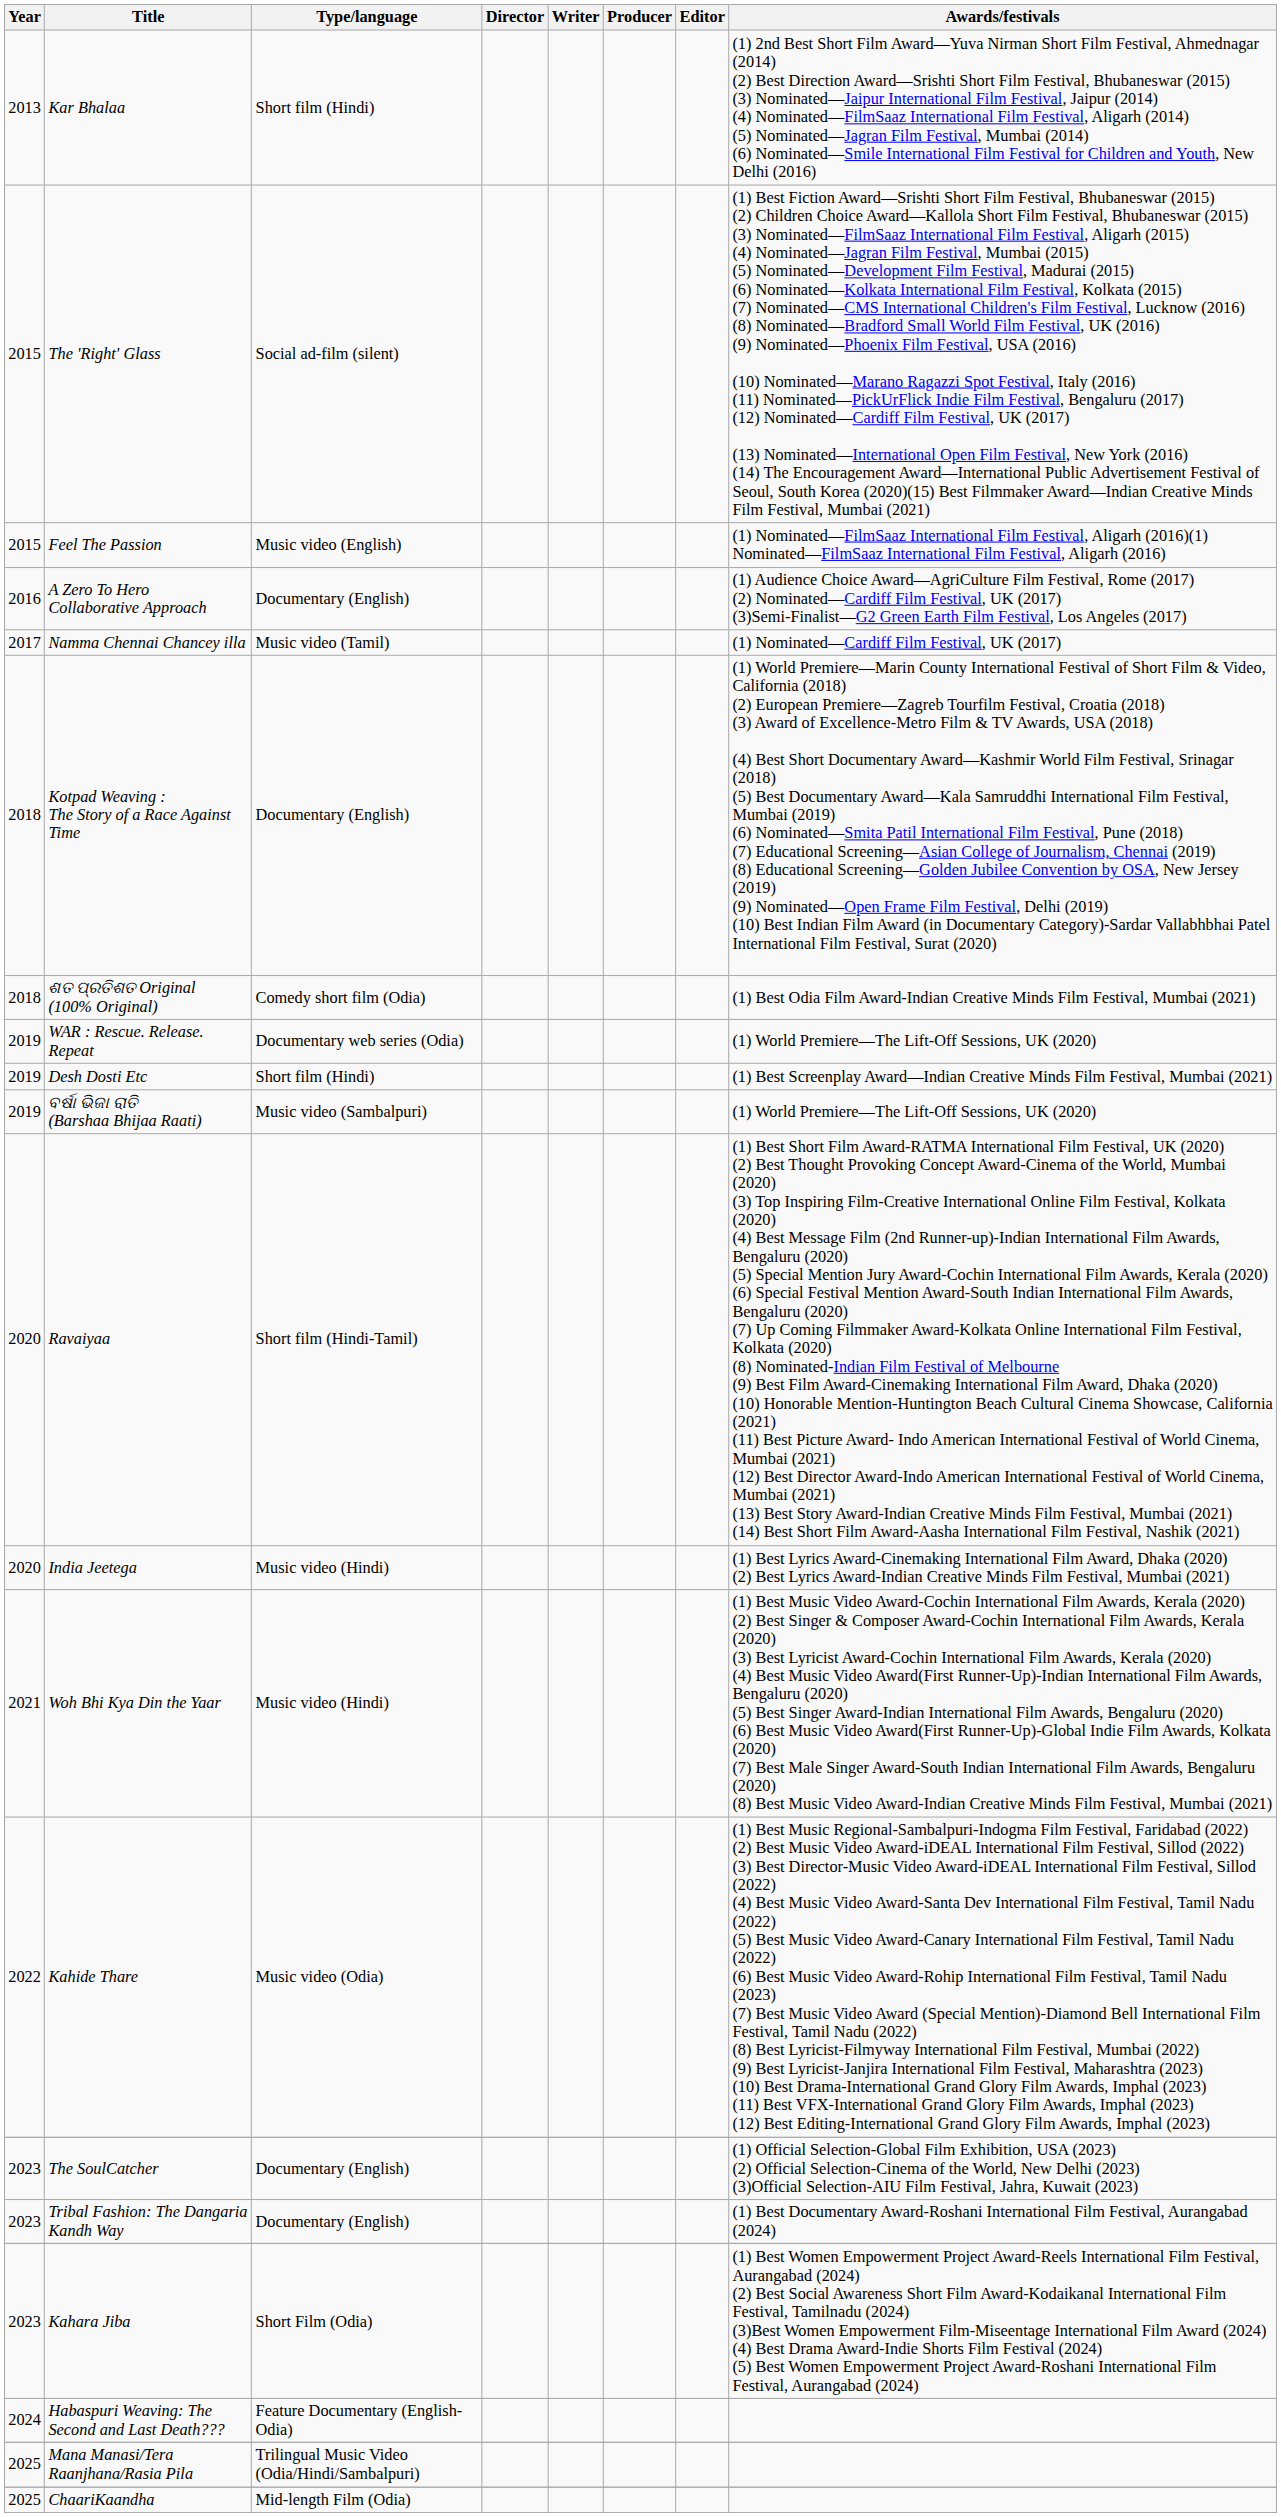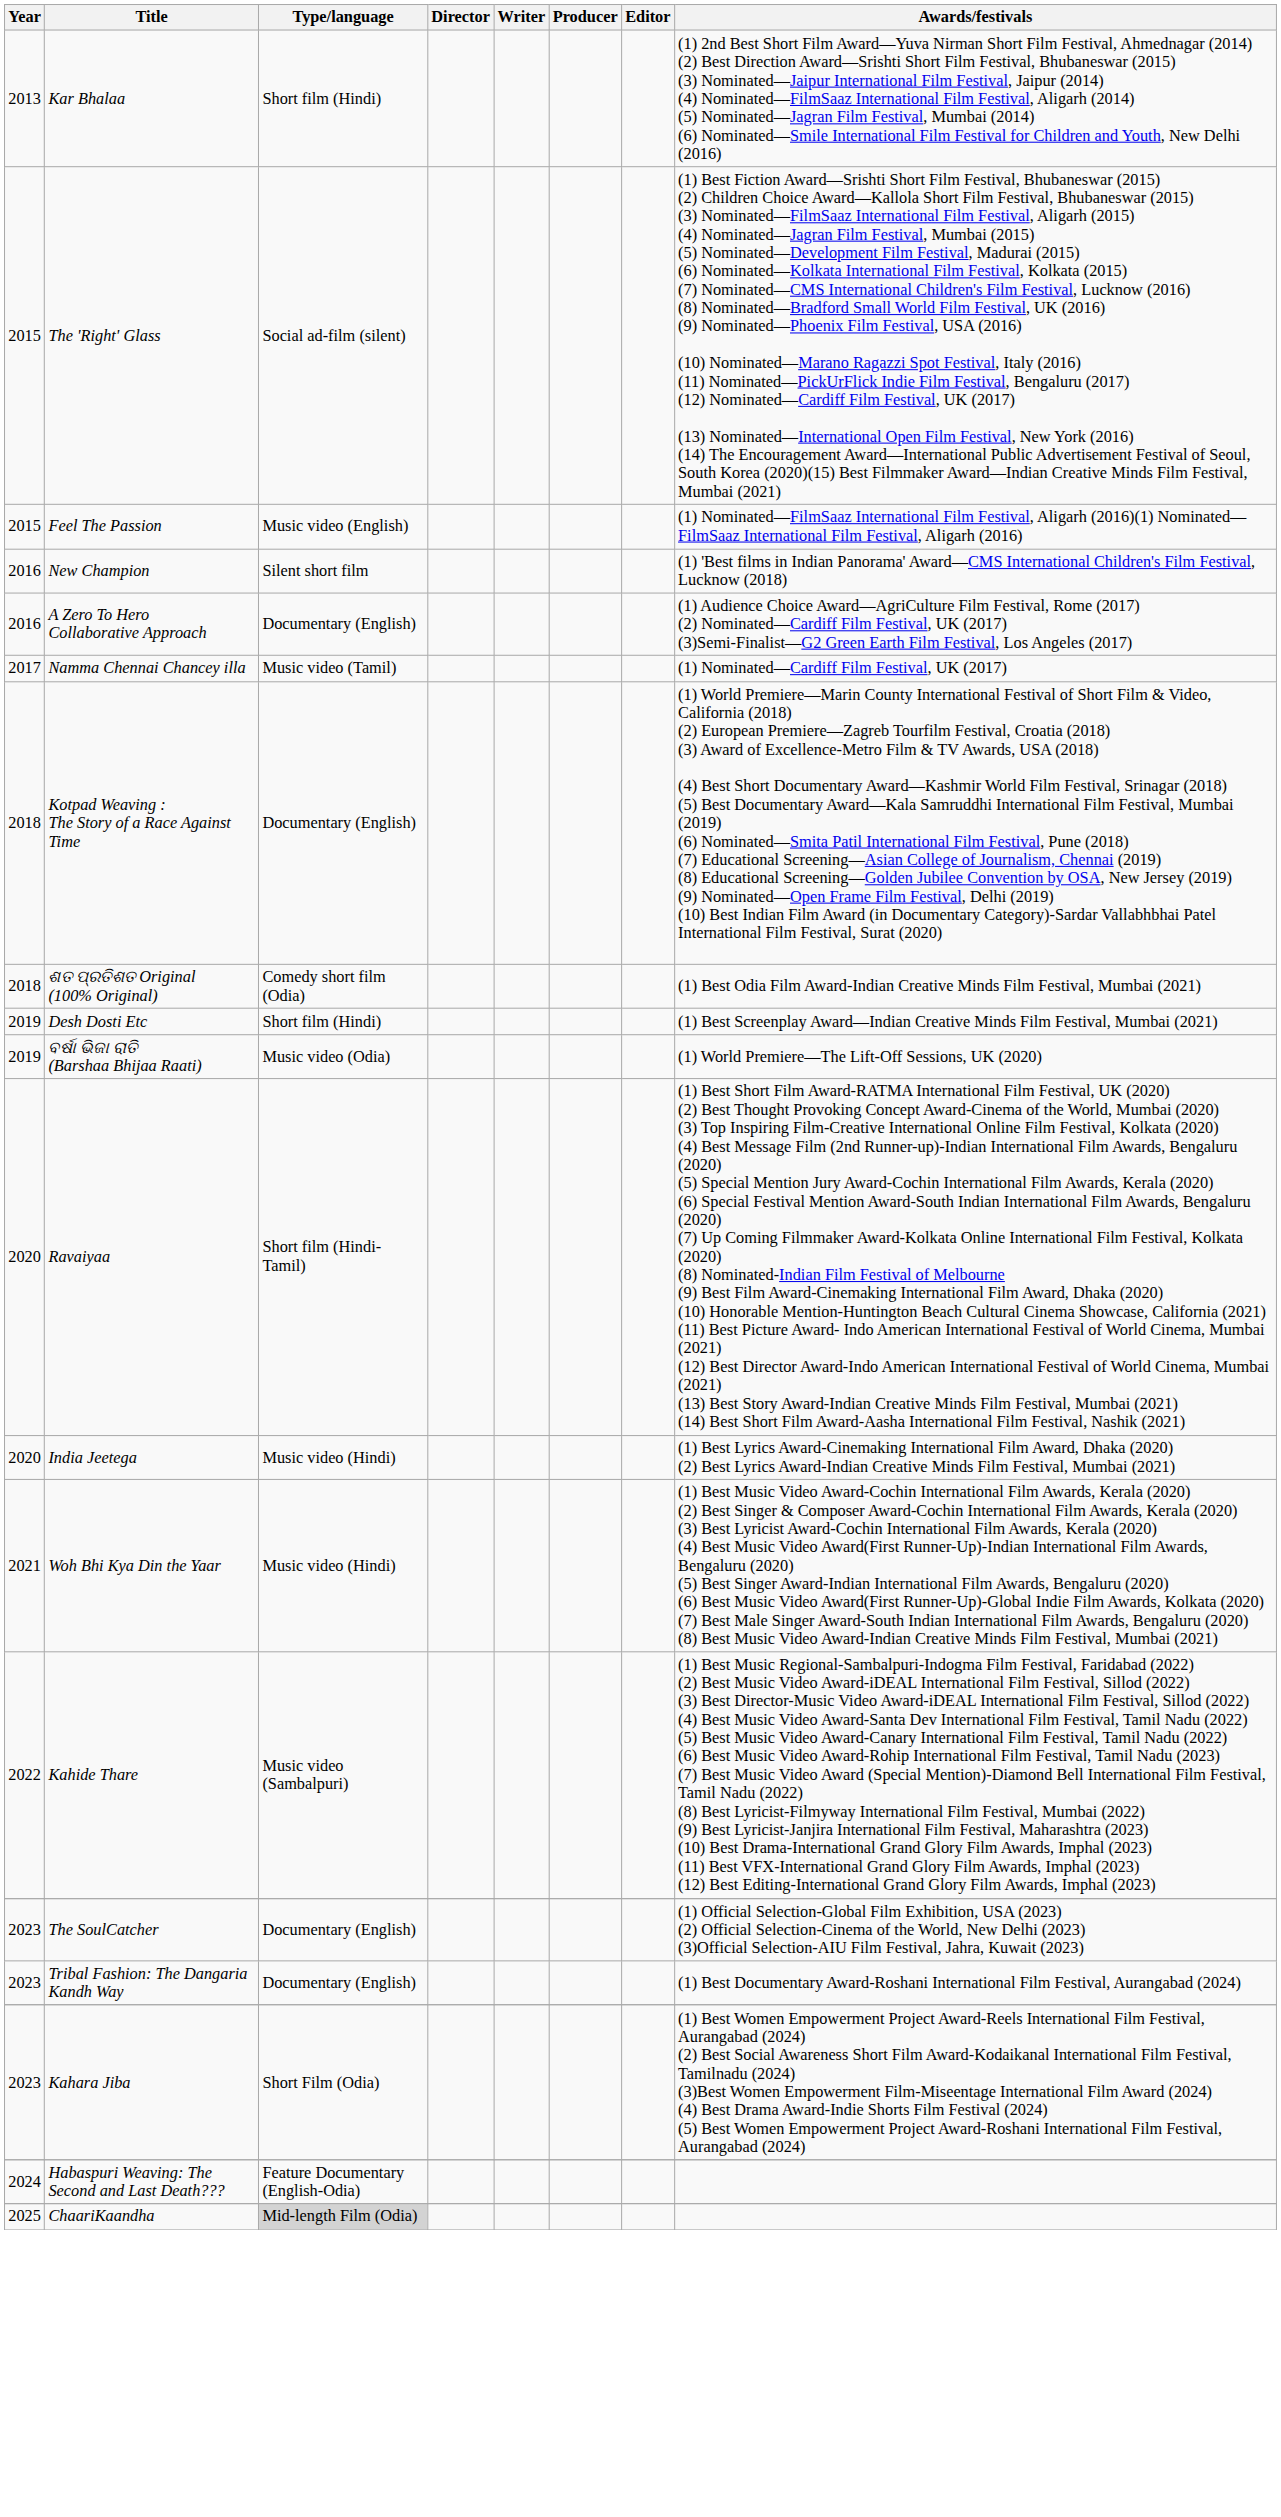 <table class="wikitable">
 <tr>
 <th>Year</th>
 <th>Title</th>
 <th>Type/language</th>
 <th>Director</th>
 <th>Writer</th>
 <th>Producer</th>
 <th>Editor</th>
 <th>Awards/festivals</th>
 </tr>
 <tr>
 <td>2013</td>
 <td><em>Kar Bhalaa</em></td>
 <td>Short film (Hindi)</td>
 <td></td>
 <td></td>
 <td></td>
 <td></td>
 <td>(1) 2nd Best Short Film Award—Yuva Nirman Short Film Festival, Ahmednagar (2014)<br>(2) Best Direction Award—Srishti Short Film Festival, Bhubaneswar (2015)<br>(3) Nominated—<a href='#'>Jaipur International Film Festival</a>, Jaipur (2014)<br>(4) Nominated—<a href='#'>FilmSaaz International Film Festival</a>, Aligarh (2014)<br>(5) Nominated—<a href='#'>Jagran Film Festival</a>, Mumbai (2014)<br>(6) Nominated—<a href='#'>Smile International Film Festival for Children and Youth</a>, New Delhi (2016)</td>
 </tr>
 <tr>
 <td>2015</td>
 <td><em>The 'Right' Glass</em></td>
 <td>Social ad-film (silent)</td>
 <td></td>
 <td></td>
 <td></td>
 <td></td>
 <td>(1) Best Fiction Award—Srishti Short Film Festival, Bhubaneswar (2015)<br>(2) Children Choice Award—Kallola Short Film Festival, Bhubaneswar (2015)<br>(3) Nominated—<a href='#'>FilmSaaz International Film Festival</a>, Aligarh (2015)<br>(4) Nominated—<a href='#'>Jagran Film Festival</a>, Mumbai (2015)<br>(5) Nominated—<a href='#'>Development Film Festival</a>, Madurai (2015)<br>(6) Nominated—<a href='#'>Kolkata International Film Festival</a>, Kolkata (2015)<br>(7) Nominated—<a href='#'>CMS International Children's Film Festival</a>, Lucknow (2016)<br>(8) Nominated—<a href='#'>Bradford Small World Film Festival</a>, UK (2016)<br>(9) Nominated—<a href='#'>Phoenix Film Festival</a>, USA (2016)<br><br>(10) Nominated—<a href='#'>Marano Ragazzi Spot Festival</a>, Italy (2016)<br>(11) Nominated—<a href='#'>PickUrFlick Indie Film Festival</a>, Bengaluru (2017)<br>(12) Nominated—<a href='#'>Cardiff Film Festival</a>, UK (2017)<br><br>(13) Nominated—<a href='#'>International Open Film Festival</a>, New York (2016)<br>(14) The Encouragement Award—International Public Advertisement Festival of Seoul, South Korea (2020)(15) Best Filmmaker Award—Indian Creative Minds Film Festival, Mumbai (2021)</td>
 </tr>
 <tr>
 <td>2015</td>
 <td><em>Feel The Passion</em></td>
 <td>Music video (English)</td>
 <td></td>
 <td></td>
 <td></td>
 <td></td>
 <td>(1) Nominated—<a href='#'>FilmSaaz International Film Festival</a>, Aligarh (2016)(1) Nominated—<a href='#'>FilmSaaz International Film Festival</a>, Aligarh (2016)</td>
 </tr>
 <tr>
 <td>2016</td>
+<td><em>New Champion</em></td>
+<td>Silent short film</td>
+<td></td>
+<td></td>
+<td></td>
+<td></td>
+<td>(1) 'Best films in Indian Panorama' Award—<a href='#'>CMS International Children's Film Festival</a>, Lucknow (2018)<br></td>
+</tr>
+<tr>
+<td>2016</td>
 <td><em>A Zero To Hero <br>Collaborative Approach</em></td>
 <td>Documentary (English)</td>
 <td></td>
 <td></td>
 <td></td>
 <td></td>
 <td>(1) Audience Choice Award—AgriCulture Film Festival, Rome (2017)<br>(2) Nominated—<a href='#'>Cardiff Film Festival</a>, UK (2017)<br>(3)Semi-Finalist—<a href='#'>G2 Green Earth Film Festival</a>, Los Angeles (2017)</td>
 </tr>
 <tr>
 <td>2017</td>
 <td><em>Namma Chennai Chancey illa</em></td>
 <td>Music video (Tamil)</td>
 <td></td>
 <td></td>
 <td></td>
 <td></td>
 <td>(1) Nominated—<a href='#'>Cardiff Film Festival</a>, UK (2017)<br></td>
 </tr>
 <tr>
 <td>2018</td>
 <td><em>Kotpad Weaving :<br> The Story of a Race Against Time</em></td>
 <td>Documentary (English)</td>
 <td></td>
 <td></td>
 <td></td>
 <td></td>
 <td>(1) World Premiere—Marin County International Festival of Short Film & Video, California (2018)<br>(2) European Premiere—Zagreb Tourfilm Festival, Croatia (2018)<br>(3) Award of Excellence-Metro Film & TV Awards, USA (2018)<br><br>(4) Best Short Documentary Award—Kashmir World Film Festival, Srinagar (2018)<br>(5) Best Documentary Award—Kala Samruddhi International Film Festival, Mumbai (2019)<br>(6) Nominated—<a href='#'>Smita Patil International Film Festival</a>, Pune (2018)<br>(7) Educational Screening—<a href='#'>Asian College of Journalism, Chennai</a> (2019)<br>(8) Educational Screening—<a href='#'>Golden Jubilee Convention by OSA</a>, New Jersey (2019)<br>(9) Nominated—<a href='#'>Open Frame Film Festival</a>, Delhi (2019)<br>(10) Best Indian Film Award (in Documentary Category)-Sardar Vallabhbhai Patel International Film Festival, Surat (2020)<br><br></td>
 </tr>
 <tr>
 <td>2018</td>
 <td><em>ଶତ ପ୍ରତିଶତ Original<br>(100% Original)</em></td>
 <td>Comedy short film (Odia)</td>
 <td></td>
 <td></td>
 <td></td>
 <td></td>
 <td>(1) Best Odia Film Award-Indian Creative Minds Film Festival, Mumbai (2021)</td>
 </tr>
 <tr>
 <td>2019</td>
-<td><em>WAR : Rescue. Release. Repeat</em></td>
-<td>Documentary web series (Odia)</td>
-<td></td>
-<td></td>
-<td></td>
-<td></td>
-<td>(1) World Premiere—The Lift-Off Sessions, UK (2020)<br></td>
-</tr>
-<tr>
-<td>2019</td>
 <td><em>Desh Dosti Etc</em></td>
 <td>Short film (Hindi)</td>
 <td></td>
 <td></td>
 <td></td>
 <td></td>
 <td>(1) Best Screenplay Award—Indian Creative Minds Film Festival, Mumbai (2021)</td>
 </tr>
 <tr>
 <td>2019</td>
 <td><em>ବର୍ଷା ଭିଜା ରାତି <br>(Barshaa Bhijaa Raati)</em></td>
-<td>Music video (Sambalpuri)</td>
+<td>Music video (Odia)</td>
 <td></td>
 <td></td>
 <td></td>
 <td></td>
 <td>(1) World Premiere—The Lift-Off Sessions, UK (2020)</td>
 </tr>
 <tr>
 <td>2020</td>
 <td><em>Ravaiyaa</em></td>
 <td>Short film (Hindi-Tamil)</td>
 <td></td>
 <td></td>
 <td></td>
 <td></td>
 <td>(1) Best Short Film Award-RATMA International Film Festival, UK (2020)<br>(2) Best Thought Provoking Concept Award-Cinema of the World, Mumbai (2020)<br>(3) Top Inspiring Film-Creative International Online Film Festival, Kolkata (2020)<br>(4) Best Message Film (2nd Runner-up)-Indian International Film Awards, Bengaluru (2020)<br>(5) Special Mention Jury Award-Cochin International Film Awards, Kerala (2020)<br>(6) Special Festival Mention Award-South Indian International Film Awards, Bengaluru (2020)<br>(7) Up Coming Filmmaker Award-Kolkata Online International Film Festival, Kolkata (2020)<br>(8) Nominated-<a href='#'>Indian Film Festival of Melbourne</a><br>(9) Best Film Award-Cinemaking International Film Award, Dhaka (2020)<br>(10) Honorable Mention-Huntington Beach Cultural Cinema Showcase, California (2021)<br>(11) Best Picture Award- Indo American International Festival of World Cinema, Mumbai (2021)<br>(12) Best Director Award-Indo American International Festival of World Cinema, Mumbai (2021)<br>(13) Best Story Award-Indian Creative Minds Film Festival, Mumbai (2021)<br>(14) Best Short Film Award-Aasha International Film Festival, Nashik (2021)</td>
 </tr>
 <tr>
 <td>2020</td>
 <td><em>India Jeetega</em></td>
 <td>Music video (Hindi)</td>
 <td></td>
 <td></td>
 <td></td>
 <td></td>
 <td>(1) Best Lyrics Award-Cinemaking International Film Award, Dhaka (2020)<br>(2) Best Lyrics Award-Indian Creative Minds Film Festival, Mumbai (2021)</td>
 </tr>
 <tr>
 <td>2021</td>
 <td><em>Woh Bhi Kya Din the Yaar</em></td>
 <td>Music video (Hindi)</td>
 <td></td>
 <td></td>
 <td></td>
 <td></td>
 <td>(1) Best Music Video Award-Cochin International Film Awards, Kerala (2020)<br>(2) Best Singer & Composer Award-Cochin International Film Awards, Kerala (2020)<br>(3) Best Lyricist Award-Cochin International Film Awards, Kerala (2020)<br>(4) Best Music Video Award(First Runner-Up)-Indian International Film Awards, Bengaluru (2020)<br>(5) Best Singer Award-Indian International Film Awards, Bengaluru (2020)<br>(6) Best Music Video Award(First Runner-Up)-Global Indie Film Awards, Kolkata (2020)<br>(7) Best Male Singer Award-South Indian International Film Awards, Bengaluru (2020)<br>(8) Best Music Video Award-Indian Creative Minds Film Festival, Mumbai (2021)<br></td>
 </tr>
 <tr>
 <td>2022</td>
 <td><em>Kahide Thare</em></td>
-<td>Music video (Odia)</td>
+<td>Music video (Sambalpuri)</td>
 <td></td>
 <td></td>
 <td></td>
 <td></td>
 <td>(1) Best Music Regional-Sambalpuri-Indogma Film Festival, Faridabad (2022)<br>(2) Best Music Video Award-iDEAL International Film Festival, Sillod (2022)<br>(3) Best Director-Music Video Award-iDEAL International Film Festival, Sillod (2022)<br>(4) Best Music Video Award-Santa Dev International Film Festival, Tamil Nadu (2022)<br>(5) Best Music Video Award-Canary International Film Festival, Tamil Nadu (2022)<br>(6) Best Music Video Award-Rohip International Film Festival, Tamil Nadu (2023)<br>(7) Best Music Video Award (Special Mention)-Diamond Bell International Film Festival, Tamil Nadu (2022)<br>(8) Best Lyricist-Filmyway International Film Festival, Mumbai (2022)<br>(9) Best Lyricist-Janjira International Film Festival, Maharashtra (2023)<br>(10) Best Drama-International Grand Glory Film Awards, Imphal (2023)<br>(11) Best VFX-International Grand Glory Film Awards, Imphal (2023)<br>(12) Best Editing-International Grand Glory Film Awards, Imphal (2023)</td>
 </tr>
 <tr>
 </tr>
 <tr>
 <td>2023</td>
 <td><em>The SoulCatcher</em></td>
 <td>Documentary (English)</td>
 <td></td>
 <td></td>
 <td></td>
 <td></td>
 <td>(1) Official Selection-Global Film Exhibition, USA (2023)<br>(2) Official Selection-Cinema of the World, New Delhi (2023)<br>(3)Official Selection-AIU Film Festival, Jahra, Kuwait (2023)<br></td>
 </tr>
 <tr>
 <td>2023</td>
 <td><em>Tribal Fashion: The Dangaria Kandh Way</em></td>
 <td>Documentary (English)</td>
 <td></td>
 <td></td>
 <td></td>
 <td></td>
 <td>(1) Best Documentary Award-Roshani International Film Festival, Aurangabad (2024)<br></td>
 </tr>
 <tr>
 </tr>
 <tr>
 <td>2023</td>
 <td><em>Kahara Jiba</em></td>
 <td>Short Film (Odia)</td>
 <td></td>
 <td></td>
 <td></td>
 <td></td>
 <td>(1) Best Women Empowerment Project Award-Reels International Film Festival, Aurangabad (2024)<br>(2) Best Social Awareness Short Film Award-Kodaikanal International Film Festival, Tamilnadu (2024)<br>(3)Best Women Empowerment Film-Miseentage International Film Award (2024)<br>(4) Best Drama Award-Indie Shorts Film Festival (2024)<br>(5) Best Women Empowerment Project Award-Roshani International Film Festival, Aurangabad (2024)</td>
 </tr>
 <tr>
 </tr>
 <tr>
 <td>2024</td>
 <td><em>Habaspuri Weaving: The Second and Last Death???</em></td>
 <td>Feature Documentary (English-Odia)</td>
 <td></td>
 <td></td>
 <td></td>
 <td></td>
 <td></td>
 </tr>
 <tr>
 </tr>
 <tr>
-<td>2025</td>
-<td><em>Mana Manasi/Tera Raanjhana/Rasia Pila</em></td>
-<td>Trilingual Music Video (Odia/Hindi/Sambalpuri)</td>
-<td></td>
-<td></td>
-<td></td>
-<td></td>
-<td></td>
-</tr>
-<tr>
 </tr>
 <tr>
 <td>2025</td>
 <td><em>ChaariKaandha</em></td>
-<td>Mid-length Film (Odia)</td>
+<td style="background: lightgrey;">Mid-length Film (Odia)</td>
 <td></td>
 <td></td>
 <td></td>
 <td></td>
 <td></td>
 </tr>
 <tr>
 </tr>
 </table>
